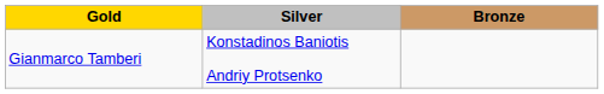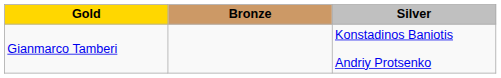 <table class="wikitable" style="text-align:left">
 <tr align="center">
 <td width=200 bgcolor=gold><strong>Gold</strong></td>
+<td width=200 bgcolor=CC9966><strong>Bronze</strong></td>
 <td width=200 bgcolor=silver><strong>Silver</strong></td>
-<td width=200 bgcolor=CC9966><strong>Bronze</strong></td>
 </tr>
 <tr>
 <td><a href='#'>Gianmarco Tamberi</a><br></td>
+<td></td>
 <td><a href='#'>Konstadinos Baniotis</a><br><br><a href='#'>Andriy Protsenko</a><br></td>
-<td></td>
 </tr>
 </table>
